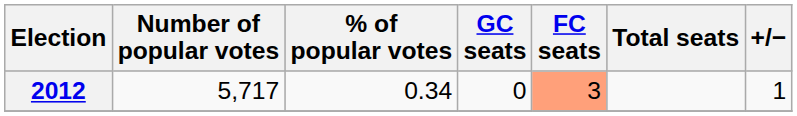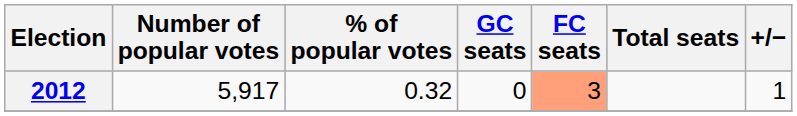 <table class="wikitable" style="text-align: right;">
 <tr align=center>
 <th><strong>Election</strong></th>
 <th>Number of<br>popular votes</th>
 <th>% of<br>popular votes</th>
 <th><a href='#'>GC</a><br>seats</th>
 <th><a href='#'>FC</a><br>seats</th>
 <th>Total seats</th>
 <th>+/−</th>
 </tr>
 <tr>
 <th><a href='#'>2012</a></th>
-<td>5,717</td>
-<td>0.34</td>
+<td>5,917</td>
+<td>0.32</td>
 <td>0</td>
 <td style="background: lightsalmon;">3</td>
 <td></td>
 <td>1</td>
 </tr>
 <tr>
 </tr>
 </table>
